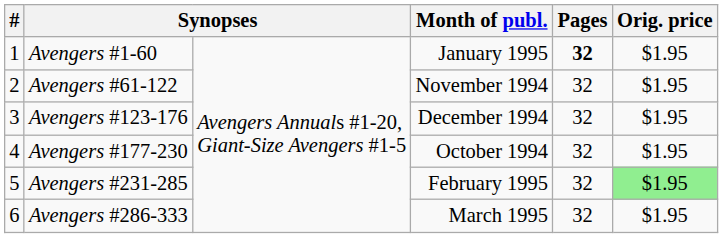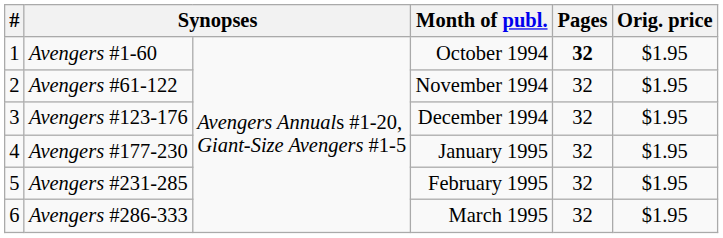 <table class="wikitable">
 <tr>
 <th>#</th>
 <th colspan=2>Synopses</th>
 <th>Month of <a href='#'>publ.</a></th>
 <th>Pages</th>
 <th>Orig. price</th>
 </tr>
 <tr align="center">
 <td>1</td>
 <td align="left"><em>Avengers</em> #1-60</td>
 <td align="left" rowspan="6"><em>Avengers Annual</em>s #1-20, <br><em>Giant-Size Avengers</em> #1-5</td>
-<td align="right">January 1995</td>
+<td align="right">October 1994</td>
 <td><strong>32</strong></td>
 <td>$1.95</td>
 </tr>
 <tr align="center">
 <td>2</td>
 <td align="left"><em>Avengers</em> #61-122</td>
 <td align="right">November 1994</td>
 <td>32</td>
 <td>$1.95</td>
 </tr>
 <tr align="center">
 <td>3</td>
 <td align="left"><em>Avengers</em> #123-176</td>
 <td align="right">December 1994</td>
 <td>32</td>
 <td>$1.95</td>
 </tr>
 <tr align="center">
 <td>4</td>
 <td align="left"><em>Avengers</em> #177-230</td>
-<td align="right">October 1994</td>
+<td align="right">January 1995</td>
 <td>32</td>
 <td>$1.95</td>
 </tr>
 <tr align="center">
 <td>5</td>
 <td align="left"><em>Avengers</em> #231-285</td>
 <td align="right">February 1995</td>
 <td>32</td>
-<td style="background: lightgreen;">$1.95</td>
+<td>$1.95</td>
 </tr>
 <tr align="center">
 <td>6</td>
 <td align="left"><em>Avengers</em> #286-333</td>
 <td align="right">March 1995</td>
 <td>32</td>
 <td>$1.95</td>
 </tr>
 </table>
